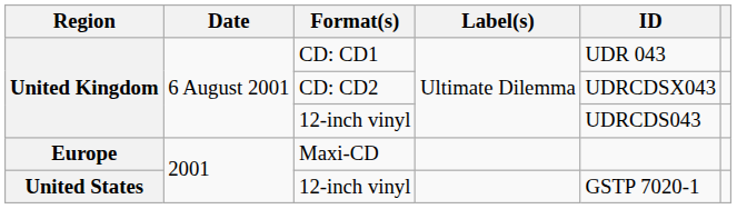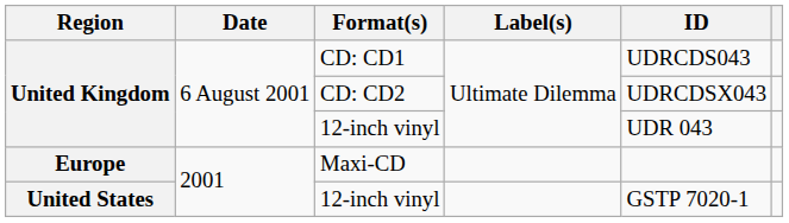 <table class="wikitable plainrowheaders" style="text-align:left">
 <tr>
 <th scope="col">Region</th>
 <th scope="col">Date</th>
 <th scope="col">Format(s)</th>
 <th scope="col">Label(s)</th>
 <th scope="col">ID</th>
 <th scope="col"></th>
 </tr>
 <tr>
 <th scope="row" rowspan="3">United Kingdom</th>
 <td rowspan="3">6 August 2001</td>
 <td>CD: CD1</td>
 <td rowspan="3">Ultimate Dilemma</td>
-<td>UDR 043</td>
+<td>UDRCDS043</td>
 <td></td>
 </tr>
 <tr>
 <td>CD: CD2</td>
 <td>UDRCDSX043</td>
 <td></td>
 </tr>
 <tr>
 <td>12-inch vinyl</td>
-<td>UDRCDS043</td>
+<td>UDR 043</td>
 <td></td>
 </tr>
 <tr>
 <th scope="row">Europe</th>
 <td rowspan="4">2001</td>
 <td>Maxi-CD</td>
 <td></td>
 <td></td>
 <td></td>
 </tr>
 <tr>
 <th scope="row">United States</th>
 <td>12-inch vinyl</td>
 <td></td>
 <td>GSTP 7020-1</td>
 <td></td>
 </tr>
 </table>
